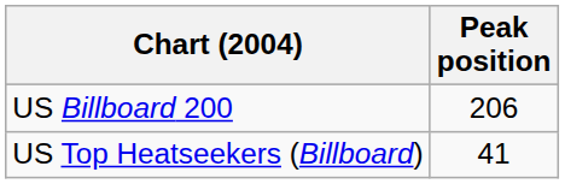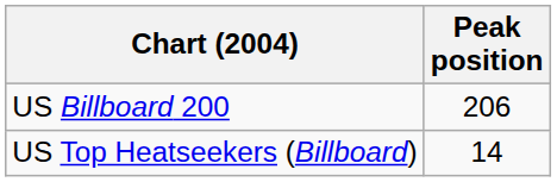 <table Class = "wikitable sortable">
 <tr>
 <th>Chart (2004)</th>
 <th>Peak<br>position</th>
 </tr>
 <tr>
 <td>US <a href='#'><em>Billboard</em> 200</a></td>
 <td align=center>206</td>
 </tr>
 <tr>
 <td>US <a href='#'>Top Heatseekers</a> (<em><a href='#'>Billboard</a></em>)</td>
-<td align=center>41</td>
+<td align=center>14</td>
 </tr>
 </table>
